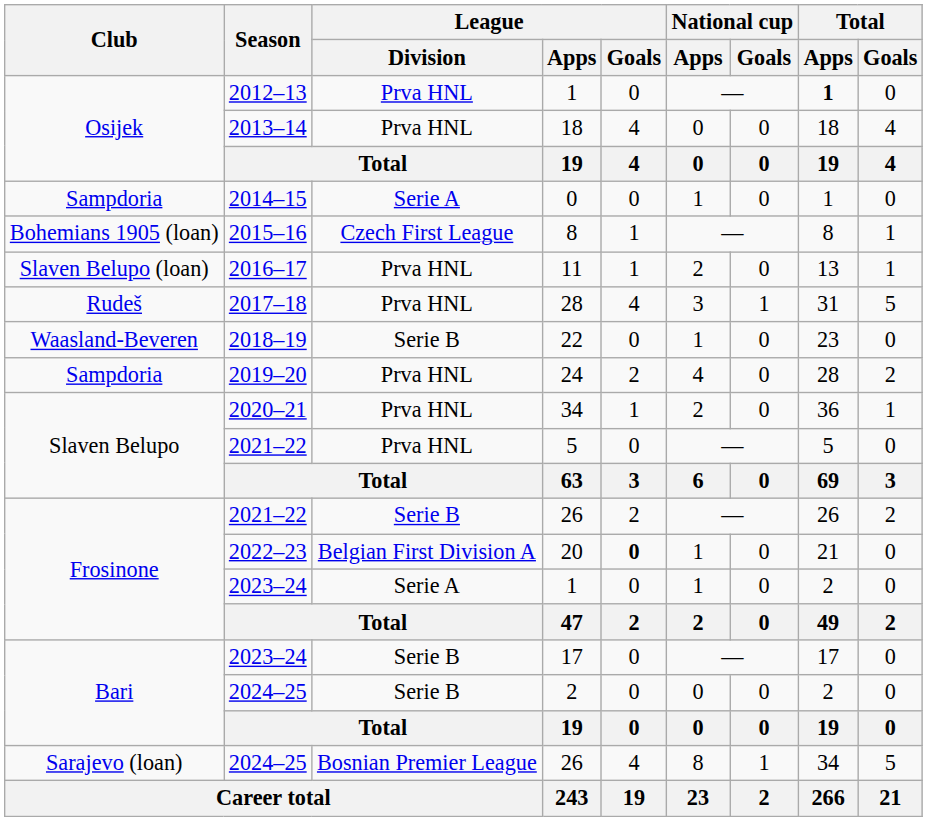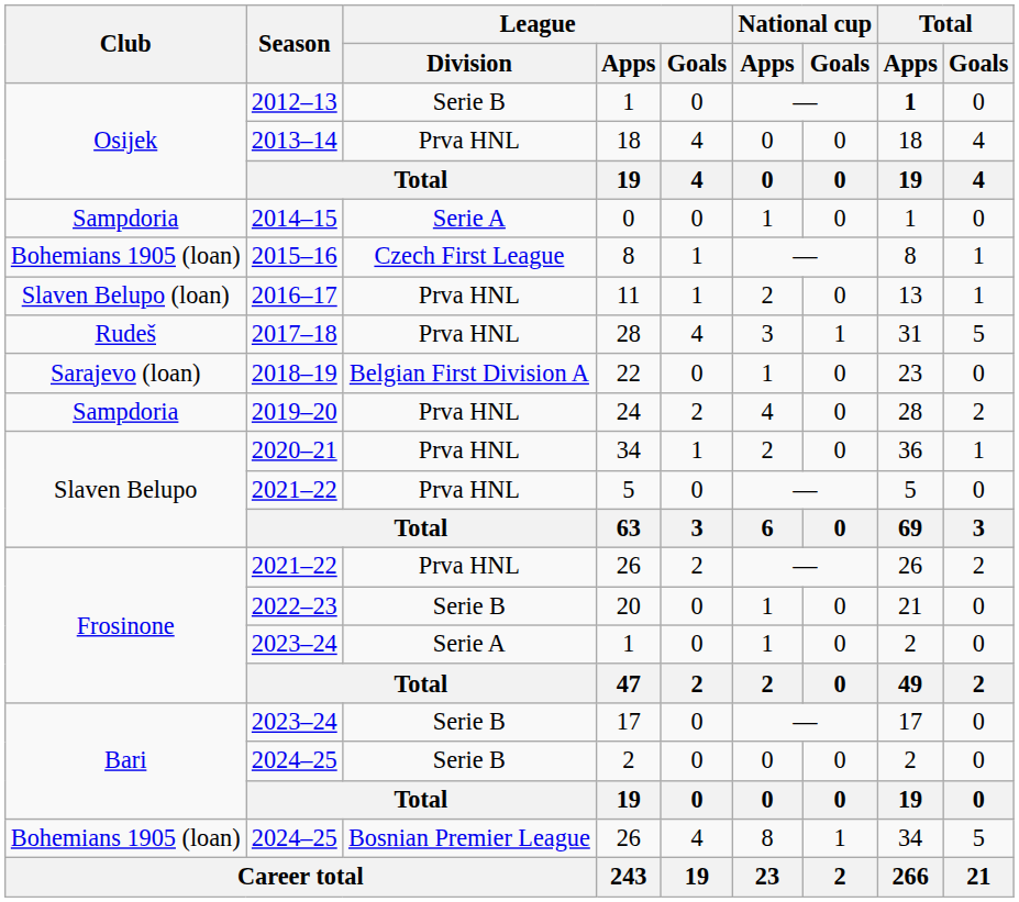 <table class="wikitable" style="text-align:center">
 <tr>
 <th rowspan=2>Club</th>
 <th rowspan=2>Season</th>
 <th colspan=3>League</th>
 <th colspan=2>National cup</th>
 <th colspan=2>Total</th>
 </tr>
 <tr>
 <th>Division</th>
 <th>Apps</th>
 <th>Goals</th>
 <th>Apps</th>
 <th>Goals</th>
 <th>Apps</th>
 <th>Goals</th>
 </tr>
 <tr>
 <td rowspan=3><a href='#'>Osijek</a></td>
 <td><a href='#'>2012–13</a></td>
-<td><a href='#'>Prva HNL</a></td>
+<td>Serie B</td>
 <td>1</td>
 <td>0</td>
 <td colspan=2>—</td>
 <td><strong>1</strong></td>
 <td>0</td>
 </tr>
 <tr>
 <td><a href='#'>2013–14</a></td>
 <td>Prva HNL</td>
 <td>18</td>
 <td>4</td>
 <td>0</td>
 <td>0</td>
 <td>18</td>
 <td>4</td>
 </tr>
 <tr>
 <th colspan=2>Total</th>
 <th>19</th>
 <th>4</th>
 <th>0</th>
 <th>0</th>
 <th>19</th>
 <th>4</th>
 </tr>
 <tr>
 <td><a href='#'>Sampdoria</a></td>
 <td><a href='#'>2014–15</a></td>
 <td><a href='#'>Serie A</a></td>
 <td>0</td>
 <td>0</td>
 <td>1</td>
 <td>0</td>
 <td>1</td>
 <td>0</td>
 </tr>
 <tr>
 <td><a href='#'>Bohemians 1905</a> (loan)</td>
 <td><a href='#'>2015–16</a></td>
 <td><a href='#'>Czech First League</a></td>
 <td>8</td>
 <td>1</td>
 <td colspan=2>—</td>
 <td>8</td>
 <td>1</td>
 </tr>
 <tr>
 <td><a href='#'>Slaven Belupo</a> (loan)</td>
 <td><a href='#'>2016–17</a></td>
 <td>Prva HNL</td>
 <td>11</td>
 <td>1</td>
 <td>2</td>
 <td>0</td>
 <td>13</td>
 <td>1</td>
 </tr>
 <tr>
 <td><a href='#'>Rudeš</a></td>
 <td><a href='#'>2017–18</a></td>
 <td>Prva HNL</td>
 <td>28</td>
 <td>4</td>
 <td>3</td>
 <td>1</td>
 <td>31</td>
 <td>5</td>
 </tr>
 <tr>
-<td><a href='#'>Waasland-Beveren</a></td>
+<td><a href='#'>Sarajevo</a> (loan)</td>
 <td><a href='#'>2018–19</a></td>
-<td>Serie B</td>
+<td><a href='#'>Belgian First Division A</a></td>
 <td>22</td>
 <td>0</td>
 <td>1</td>
 <td>0</td>
 <td>23</td>
 <td>0</td>
 </tr>
 <tr>
 <td><a href='#'>Sampdoria</a></td>
 <td><a href='#'>2019–20</a></td>
 <td>Prva HNL</td>
 <td>24</td>
 <td>2</td>
 <td>4</td>
 <td>0</td>
 <td>28</td>
 <td>2</td>
 </tr>
 <tr>
 <td rowspan=3>Slaven Belupo</td>
 <td><a href='#'>2020–21</a></td>
 <td>Prva HNL</td>
 <td>34</td>
 <td>1</td>
 <td>2</td>
 <td>0</td>
 <td>36</td>
 <td>1</td>
 </tr>
 <tr>
 <td><a href='#'>2021–22</a></td>
 <td>Prva HNL</td>
 <td>5</td>
 <td>0</td>
 <td colspan=2>—</td>
 <td>5</td>
 <td>0</td>
 </tr>
 <tr>
 <th colspan=2>Total</th>
 <th>63</th>
 <th>3</th>
 <th>6</th>
 <th>0</th>
 <th>69</th>
 <th>3</th>
 </tr>
 <tr>
 <td rowspan=4><a href='#'>Frosinone</a></td>
 <td><a href='#'>2021–22</a></td>
-<td><a href='#'>Serie B</a></td>
+<td>Prva HNL</td>
 <td>26</td>
 <td>2</td>
 <td colspan=2>—</td>
 <td>26</td>
 <td>2</td>
 </tr>
 <tr>
 <td><a href='#'>2022–23</a></td>
-<td><a href='#'>Belgian First Division A</a></td>
+<td>Serie B</td>
 <td>20</td>
-<td><strong>0</strong></td>
+<td>0</td>
 <td>1</td>
 <td>0</td>
 <td>21</td>
 <td>0</td>
 </tr>
 <tr>
 <td><a href='#'>2023–24</a></td>
 <td>Serie A</td>
 <td>1</td>
 <td>0</td>
 <td>1</td>
 <td>0</td>
 <td>2</td>
 <td>0</td>
 </tr>
 <tr>
 <th colspan=2>Total</th>
 <th>47</th>
 <th>2</th>
 <th>2</th>
 <th>0</th>
 <th>49</th>
 <th>2</th>
 </tr>
 <tr>
 <td rowspan=3><a href='#'>Bari</a></td>
 <td><a href='#'>2023–24</a></td>
 <td>Serie B</td>
 <td>17</td>
 <td>0</td>
 <td colspan=2>—</td>
 <td>17</td>
 <td>0</td>
 </tr>
 <tr>
 <td><a href='#'>2024–25</a></td>
 <td>Serie B</td>
 <td>2</td>
 <td>0</td>
 <td>0</td>
 <td>0</td>
 <td>2</td>
 <td>0</td>
 </tr>
 <tr>
 <th colspan=2>Total</th>
 <th>19</th>
 <th>0</th>
 <th>0</th>
 <th>0</th>
 <th>19</th>
 <th>0</th>
 </tr>
 <tr>
-<td><a href='#'>Sarajevo</a> (loan)</td>
+<td><a href='#'>Bohemians 1905</a> (loan)</td>
 <td><a href='#'>2024–25</a></td>
 <td><a href='#'>Bosnian Premier League</a></td>
 <td>26</td>
 <td>4</td>
 <td>8</td>
 <td>1</td>
 <td>34</td>
 <td>5</td>
 </tr>
 <tr>
 <th colspan=3>Career total</th>
 <th>243</th>
 <th>19</th>
 <th>23</th>
 <th>2</th>
 <th>266</th>
 <th>21</th>
 </tr>
 </table>
